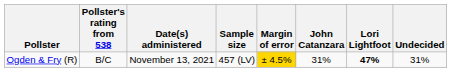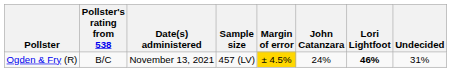 <table class="wikitable" style="font-size:90%;text-align:center;">
 <tr valign=bottom>
 <th>Pollster</th>
 <th>Pollster's<br>rating<br>from<br><a href='#'>538</a></th>
 <th>Date(s)<br>administered</th>
 <th>Sample<br>size</th>
 <th>Margin<br>of error</th>
 <th style="width:60px;">John<br>Catanzara</th>
 <th style="width:60px;">Lori<br>Lightfoot</th>
 <th>Undecided</th>
 </tr>
 <tr>
 <td style="text-align:left;"><a href='#'>Ogden & Fry</a> (R)</td>
 <td>B/C</td>
 <td>November 13, 2021</td>
 <td>457 (LV)</td>
 <td style="background: gold;">± 4.5%</td>
-<td>31%</td>
-<td><strong>47%</strong></td>
+<td>24%</td>
+<td><strong>46%</strong></td>
 <td>31%</td>
 </tr>
 </table>
